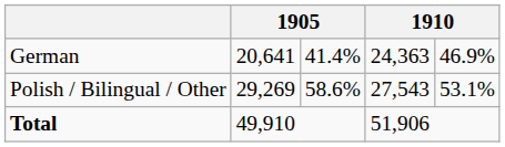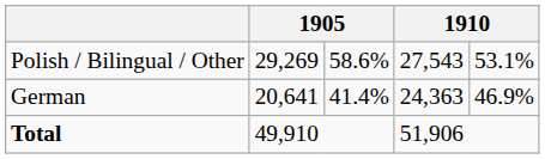 <table class="wikitable">
 <tr>
 <th></th>
 <th colspan="2">1905</th>
 <th colspan="2">1910</th>
+</tr>
+<tr>
+<td>Polish / Bilingual / Other</td>
+<td>29,269</td>
+<td>58.6%</td>
+<td>27,543</td>
+<td>53.1%</td>
 </tr>
 <tr>
 <td>German</td>
 <td>20,641</td>
 <td>41.4%</td>
 <td>24,363</td>
 <td>46.9%</td>
 </tr>
 <tr>
-<td>Polish / Bilingual / Other</td>
-<td>29,269</td>
-<td>58.6%</td>
-<td>27,543</td>
-<td>53.1%</td>
-</tr>
-<tr>
 <td><strong>Total</strong></td>
 <td colspan="2">49,910</td>
 <td colspan="2">51,906</td>
 </tr>
 </table>
